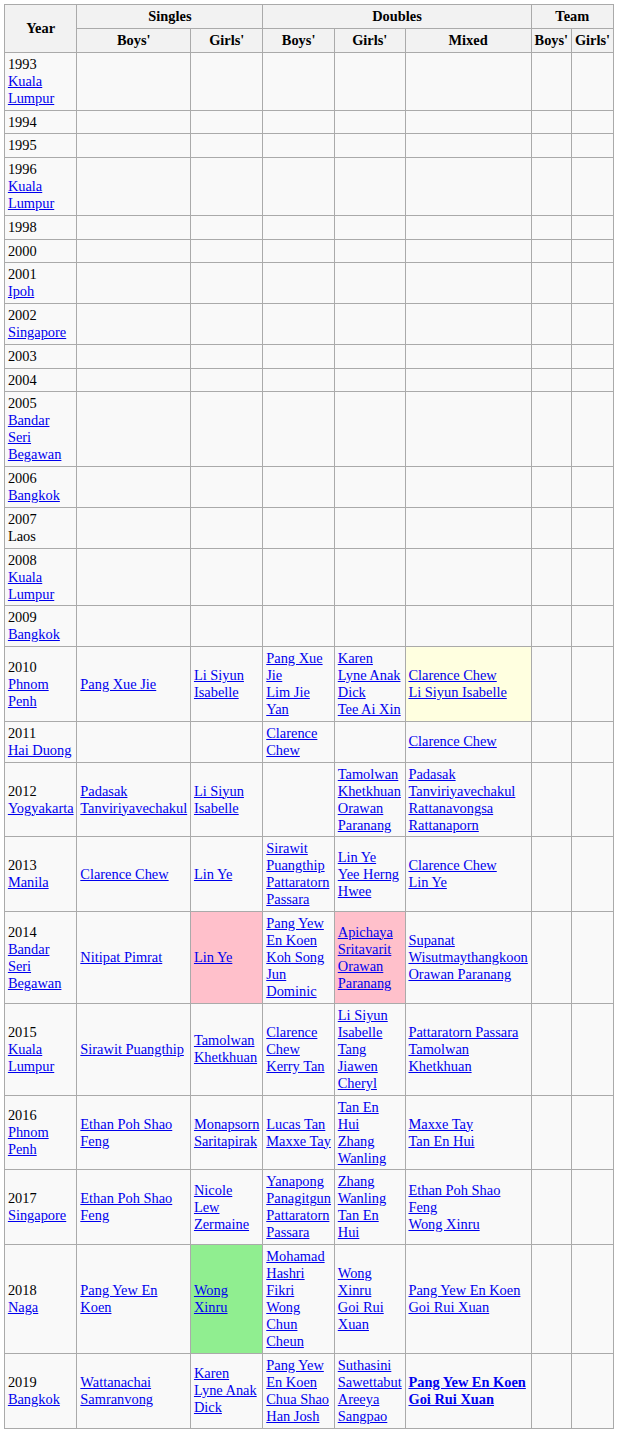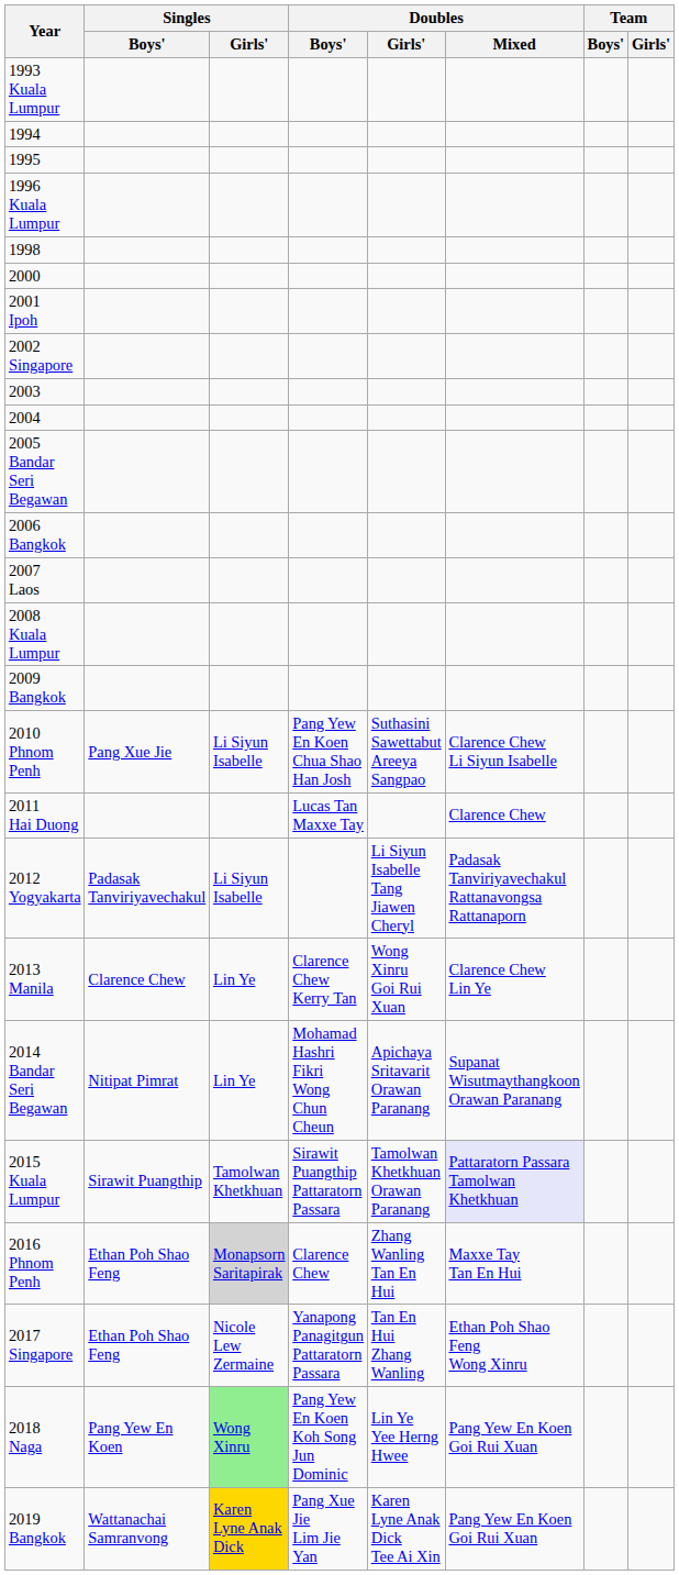 <table class=wikitable style="font-size:90%;">
 <tr>
 <th rowspan=2>Year</th>
 <th colspan=2>Singles</th>
 <th colspan=3>Doubles</th>
 <th colspan=2>Team</th>
 </tr>
 <tr>
 <th>Boys'</th>
 <th>Girls'</th>
 <th>Boys'</th>
 <th>Girls'</th>
 <th>Mixed</th>
 <th>Boys'</th>
 <th>Girls'</th>
 </tr>
 <tr>
 <td>1993<br><a href='#'>Kuala Lumpur</a></td>
 <td></td>
 <td></td>
 <td></td>
 <td></td>
 <td></td>
 <td></td>
 <td></td>
 </tr>
 <tr>
 <td>1994<br></td>
 <td></td>
 <td></td>
 <td></td>
 <td></td>
 <td></td>
 <td></td>
 <td></td>
 </tr>
 <tr>
 <td>1995<br></td>
 <td></td>
 <td></td>
 <td></td>
 <td></td>
 <td></td>
 <td></td>
 <td></td>
 </tr>
 <tr>
 <td>1996<br><a href='#'>Kuala Lumpur</a></td>
 <td></td>
 <td></td>
 <td></td>
 <td></td>
 <td></td>
 <td></td>
 <td></td>
 </tr>
 <tr>
 <td>1998<br></td>
 <td></td>
 <td></td>
 <td></td>
 <td></td>
 <td></td>
 <td></td>
 <td></td>
 </tr>
 <tr>
 <td>2000 <br></td>
 <td></td>
 <td></td>
 <td></td>
 <td></td>
 <td></td>
 <td></td>
 <td></td>
 </tr>
 <tr>
 <td>2001<br><a href='#'>Ipoh</a></td>
 <td></td>
 <td></td>
 <td></td>
 <td></td>
 <td></td>
 <td></td>
 <td></td>
 </tr>
 <tr>
 <td>2002<br><a href='#'>Singapore</a></td>
 <td></td>
 <td></td>
 <td></td>
 <td></td>
 <td></td>
 <td></td>
 <td></td>
 </tr>
 <tr>
 <td>2003<br></td>
 <td></td>
 <td></td>
 <td></td>
 <td></td>
 <td></td>
 <td></td>
 <td></td>
 </tr>
 <tr>
 <td>2004<br></td>
 <td></td>
 <td></td>
 <td></td>
 <td></td>
 <td></td>
 <td></td>
 <td></td>
 </tr>
 <tr>
 <td>2005<br><a href='#'>Bandar Seri Begawan</a></td>
 <td></td>
 <td></td>
 <td></td>
 <td></td>
 <td></td>
 <td></td>
 <td></td>
 </tr>
 <tr>
 <td>2006<br><a href='#'>Bangkok</a></td>
 <td></td>
 <td></td>
 <td></td>
 <td></td>
 <td></td>
 <td></td>
 <td></td>
 </tr>
 <tr>
 <td>2007<br>Laos</td>
 <td></td>
 <td></td>
 <td></td>
 <td></td>
 <td></td>
 <td></td>
 <td></td>
 </tr>
 <tr>
 <td>2008<br><a href='#'>Kuala Lumpur</a></td>
 <td></td>
 <td></td>
 <td></td>
 <td></td>
 <td></td>
 <td></td>
 <td></td>
 </tr>
 <tr>
 <td>2009<br><a href='#'>Bangkok</a></td>
 <td></td>
 <td></td>
 <td></td>
 <td></td>
 <td></td>
 <td></td>
 <td></td>
 </tr>
 <tr>
 <td>2010 <br><a href='#'>Phnom Penh</a></td>
 <td> <a href='#'>Pang Xue Jie</a></td>
 <td> <a href='#'>Li Siyun Isabelle</a></td>
-<td> <a href='#'>Pang Xue Jie</a> <br>  <a href='#'>Lim Jie Yan</a></td>
-<td> <a href='#'>Karen Lyne Anak Dick</a> <br>  <a href='#'>Tee Ai Xin</a></td>
-<td style="background: lightyellow;"> <a href='#'>Clarence Chew</a> <br>  <a href='#'>Li Siyun Isabelle</a></td>
+<td> <a href='#'>Pang Yew En Koen</a> <br>  <a href='#'>Chua Shao Han Josh</a></td>
+<td> <a href='#'>Suthasini Sawettabut</a> <br>  <a href='#'>Areeya Sangpao</a></td>
+<td> <a href='#'>Clarence Chew</a> <br>  <a href='#'>Li Siyun Isabelle</a></td>
 <td></td>
 <td></td>
 </tr>
 <tr>
 <td>2011<br><a href='#'>Hai Duong</a></td>
 <td></td>
 <td></td>
-<td> <a href='#'>Clarence Chew</a><br> </td>
+<td> <a href='#'>Lucas Tan</a> <br>  <a href='#'>Maxxe Tay</a></td>
 <td></td>
 <td> <a href='#'>Clarence Chew</a><br> </td>
 <td></td>
 <td></td>
 </tr>
 <tr>
 <td>2012 <br><a href='#'>Yogyakarta</a></td>
 <td><a href='#'>Padasak Tanviriyavechakul</a></td>
 <td> <a href='#'>Li Siyun Isabelle</a></td>
 <td></td>
-<td> <a href='#'>Tamolwan Khetkhuan</a> <br>  <a href='#'>Orawan Paranang</a></td>
+<td> <a href='#'>Li Siyun Isabelle</a> <br>  <a href='#'>Tang Jiawen Cheryl</a></td>
 <td><a href='#'>Padasak Tanviriyavechakul</a><br><a href='#'>Rattanavongsa Rattanaporn</a></td>
 <td></td>
 <td></td>
 </tr>
 <tr>
 <td>2013<br><a href='#'>Manila</a></td>
 <td> <a href='#'>Clarence Chew</a></td>
 <td> <a href='#'>Lin Ye</a></td>
-<td> <a href='#'>Sirawit Puangthip</a> <br>  <a href='#'>Pattaratorn Passara</a></td>
-<td> <a href='#'>Lin Ye</a> <br>  <a href='#'>Yee Herng Hwee</a></td>
+<td> <a href='#'>Clarence Chew</a> <br>  <a href='#'>Kerry Tan</a></td>
+<td> <a href='#'>Wong Xinru</a> <br>  <a href='#'>Goi Rui Xuan</a></td>
 <td> <a href='#'>Clarence Chew</a> <br>  <a href='#'>Lin Ye</a></td>
 <td></td>
 <td></td>
 </tr>
 <tr>
 <td>2014<br><a href='#'>Bandar Seri Begawan</a></td>
 <td> <a href='#'>Nitipat Pimrat</a></td>
-<td style="background: pink;"> <a href='#'>Lin Ye</a></td>
-<td> <a href='#'>Pang Yew En Koen</a> <br>  <a href='#'>Koh Song Jun Dominic</a></td>
-<td style="background: pink;"> <a href='#'>Apichaya Sritavarit</a> <br>  <a href='#'>Orawan Paranang</a></td>
+<td> <a href='#'>Lin Ye</a></td>
+<td> <a href='#'>Mohamad Hashri Fikri</a> <br>  <a href='#'>Wong Chun Cheun</a></td>
+<td> <a href='#'>Apichaya Sritavarit</a> <br>  <a href='#'>Orawan Paranang</a></td>
 <td> <a href='#'>Supanat Wisutmaythangkoon</a> <br>  <a href='#'>Orawan Paranang</a></td>
 <td></td>
 <td></td>
 </tr>
 <tr>
 <td>2015<br><a href='#'>Kuala Lumpur</a></td>
 <td> <a href='#'>Sirawit Puangthip</a></td>
 <td> <a href='#'>Tamolwan Khetkhuan</a></td>
-<td> <a href='#'>Clarence Chew</a> <br>  <a href='#'>Kerry Tan</a></td>
-<td> <a href='#'>Li Siyun Isabelle</a> <br>  <a href='#'>Tang Jiawen Cheryl</a></td>
-<td> <a href='#'>Pattaratorn Passara</a> <br>  <a href='#'>Tamolwan Khetkhuan</a></td>
+<td> <a href='#'>Sirawit Puangthip</a> <br>  <a href='#'>Pattaratorn Passara</a></td>
+<td> <a href='#'>Tamolwan Khetkhuan</a> <br>  <a href='#'>Orawan Paranang</a></td>
+<td style="background: lavender;"> <a href='#'>Pattaratorn Passara</a> <br>  <a href='#'>Tamolwan Khetkhuan</a></td>
 <td></td>
 <td></td>
 </tr>
 <tr>
 <td>2016<br><a href='#'>Phnom Penh</a></td>
 <td> <a href='#'>Ethan Poh Shao Feng</a></td>
-<td><a href='#'>Monapsorn Saritapirak</a></td>
-<td> <a href='#'>Lucas Tan</a> <br>  <a href='#'>Maxxe Tay</a></td>
-<td> <a href='#'>Tan En Hui</a> <br>  <a href='#'>Zhang Wanling</a></td>
+<td style="background: lightgrey;"><a href='#'>Monapsorn Saritapirak</a></td>
+<td> <a href='#'>Clarence Chew</a><br> </td>
+<td> <a href='#'>Zhang Wanling</a> <br>  <a href='#'>Tan En Hui</a></td>
 <td> <a href='#'>Maxxe Tay</a> <br>  <a href='#'>Tan En Hui</a></td>
 <td></td>
 <td></td>
 </tr>
 <tr>
 <td>2017<br><a href='#'>Singapore</a></td>
 <td> <a href='#'>Ethan Poh Shao Feng</a></td>
 <td> <a href='#'>Nicole Lew Zermaine</a></td>
 <td> <a href='#'>Yanapong Panagitgun</a> <br>  <a href='#'>Pattaratorn Passara</a></td>
-<td> <a href='#'>Zhang Wanling</a> <br>  <a href='#'>Tan En Hui</a></td>
+<td> <a href='#'>Tan En Hui</a> <br>  <a href='#'>Zhang Wanling</a></td>
 <td> <a href='#'>Ethan Poh Shao Feng</a> <br>  <a href='#'>Wong Xinru</a></td>
 <td></td>
 <td></td>
 </tr>
 <tr>
 <td>2018<br><a href='#'>Naga</a></td>
 <td> <a href='#'>Pang Yew En Koen</a></td>
 <td style="background: lightgreen;"> <a href='#'>Wong Xinru</a></td>
-<td> <a href='#'>Mohamad Hashri Fikri</a> <br>  <a href='#'>Wong Chun Cheun</a></td>
-<td> <a href='#'>Wong Xinru</a> <br>  <a href='#'>Goi Rui Xuan</a></td>
+<td> <a href='#'>Pang Yew En Koen</a> <br>  <a href='#'>Koh Song Jun Dominic</a></td>
+<td> <a href='#'>Lin Ye</a> <br>  <a href='#'>Yee Herng Hwee</a></td>
 <td> <a href='#'>Pang Yew En Koen</a> <br>  <a href='#'>Goi Rui Xuan</a></td>
 <td></td>
 <td></td>
 </tr>
 <tr>
 <td>2019<br><a href='#'>Bangkok</a></td>
 <td> <a href='#'>Wattanachai Samranvong</a></td>
-<td> <a href='#'>Karen Lyne Anak Dick</a></td>
-<td> <a href='#'>Pang Yew En Koen</a> <br>  <a href='#'>Chua Shao Han Josh</a></td>
-<td> <a href='#'>Suthasini Sawettabut</a> <br>  <a href='#'>Areeya Sangpao</a></td>
-<td><strong> <a href='#'>Pang Yew En Koen</a> <br>  <a href='#'>Goi Rui Xuan</a></strong></td>
+<td style="background: gold;"> <a href='#'>Karen Lyne Anak Dick</a></td>
+<td> <a href='#'>Pang Xue Jie</a> <br>  <a href='#'>Lim Jie Yan</a></td>
+<td> <a href='#'>Karen Lyne Anak Dick</a> <br>  <a href='#'>Tee Ai Xin</a></td>
+<td> <a href='#'>Pang Yew En Koen</a> <br>  <a href='#'>Goi Rui Xuan</a></td>
 <td></td>
 <td></td>
 </tr>
 </table>
